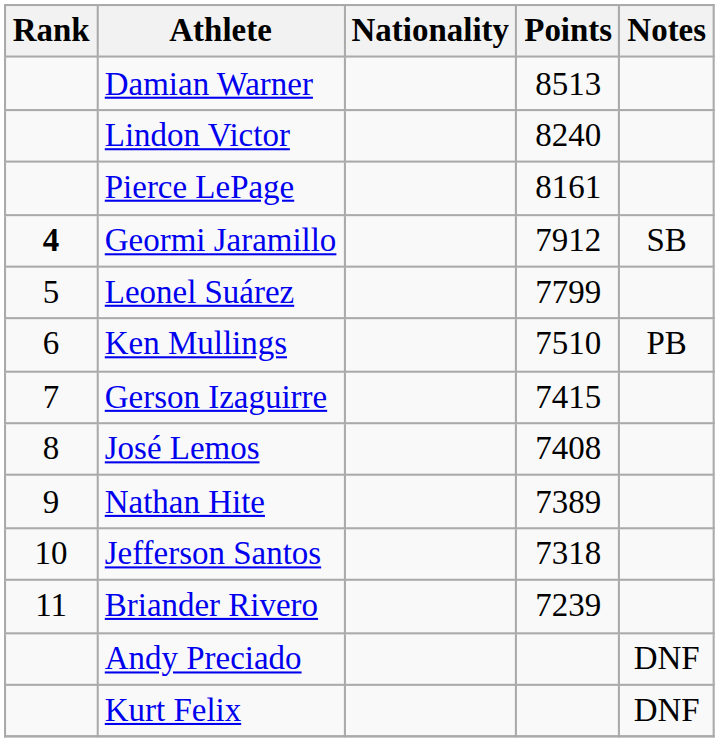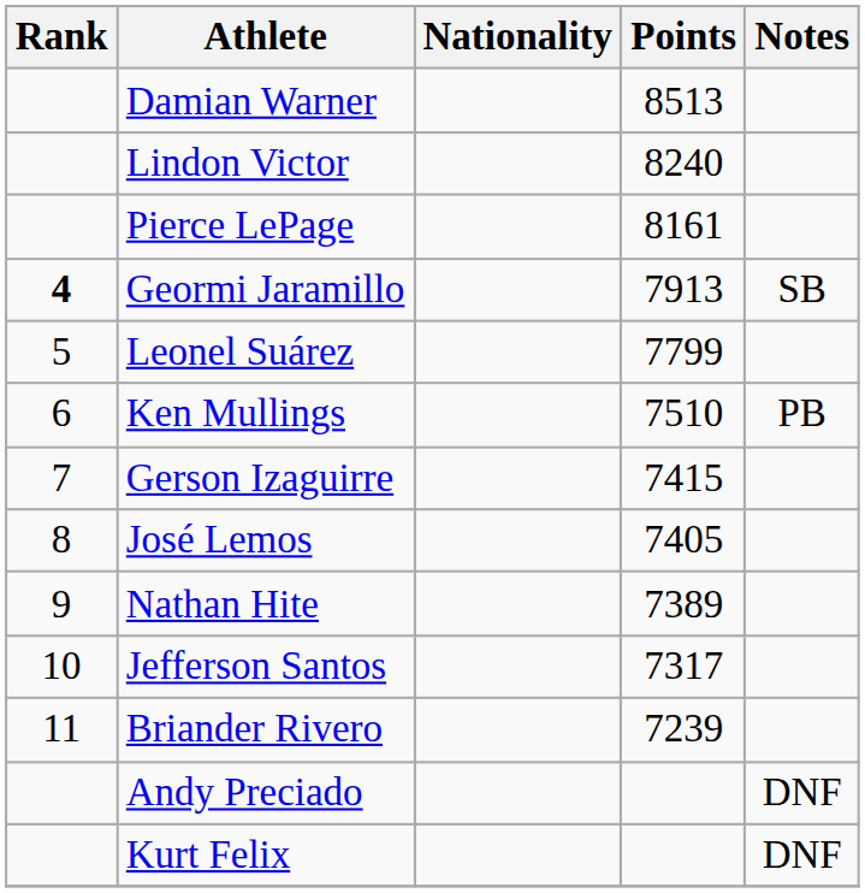 <table class="wikitable sortable" style="text-align:center">
 <tr>
 <th>Rank</th>
 <th>Athlete</th>
 <th>Nationality</th>
 <th>Points</th>
 <th>Notes</th>
 </tr>
 <tr>
 <td></td>
 <td align=left><a href='#'>Damian Warner</a></td>
 <td align=left></td>
 <td>8513</td>
 <td></td>
 </tr>
 <tr>
 <td></td>
 <td align=left><a href='#'>Lindon Victor</a></td>
 <td align=left></td>
 <td>8240</td>
 <td></td>
 </tr>
 <tr>
 <td></td>
 <td align=left><a href='#'>Pierce LePage</a></td>
 <td align=left></td>
 <td>8161</td>
 <td></td>
 </tr>
 <tr>
 <td><strong>4</strong></td>
 <td align=left><a href='#'>Geormi Jaramillo</a></td>
 <td align=left></td>
-<td>7912</td>
+<td>7913</td>
 <td>SB</td>
 </tr>
 <tr>
 <td>5</td>
 <td align=left><a href='#'>Leonel Suárez</a></td>
 <td align=left></td>
 <td>7799</td>
 <td></td>
 </tr>
 <tr>
 <td>6</td>
 <td align=left><a href='#'>Ken Mullings</a></td>
 <td align=left></td>
 <td>7510</td>
 <td>PB</td>
 </tr>
 <tr>
 <td>7</td>
 <td align=left><a href='#'>Gerson Izaguirre</a></td>
 <td align=left></td>
 <td>7415</td>
 <td></td>
 </tr>
 <tr>
 <td>8</td>
 <td align=left><a href='#'>José Lemos</a></td>
 <td align=left></td>
-<td>7408</td>
+<td>7405</td>
 <td></td>
 </tr>
 <tr>
 <td>9</td>
 <td align=left><a href='#'>Nathan Hite</a></td>
 <td align=left></td>
 <td>7389</td>
 <td></td>
 </tr>
 <tr>
 <td>10</td>
 <td align=left><a href='#'>Jefferson Santos</a></td>
 <td align=left></td>
-<td>7318</td>
+<td>7317</td>
 <td></td>
 </tr>
 <tr>
 <td>11</td>
 <td align=left><a href='#'>Briander Rivero</a></td>
 <td align=left></td>
 <td>7239</td>
 <td></td>
 </tr>
 <tr>
 <td></td>
 <td align=left><a href='#'>Andy Preciado</a></td>
 <td align=left></td>
 <td></td>
 <td>DNF</td>
 </tr>
 <tr>
 <td></td>
 <td align=left><a href='#'>Kurt Felix</a></td>
 <td align=left></td>
 <td></td>
 <td>DNF</td>
 </tr>
 <tr>
 </tr>
 </table>
